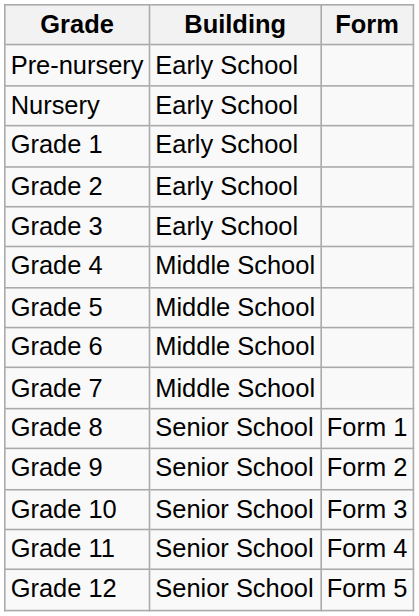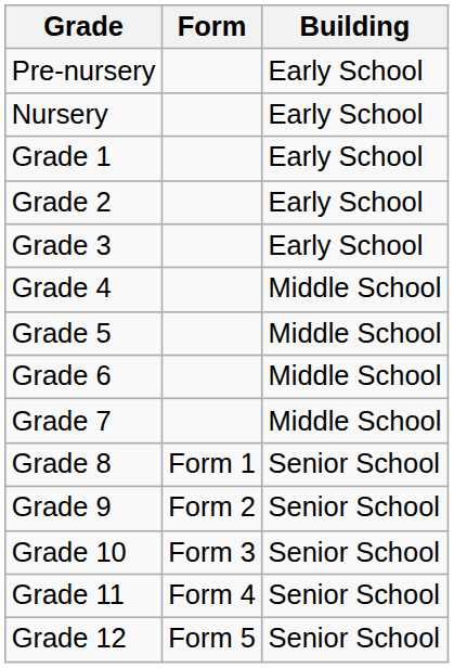 <table class="wikitable sortable mw-collapsible">
 <tr>
 <th>Grade</th>
+<th>Form</th>
 <th>Building</th>
-<th>Form</th>
 </tr>
 <tr>
 <td>Pre-nursery</td>
+<td></td>
 <td>Early School</td>
-<td></td>
 </tr>
 <tr>
 <td>Nursery</td>
+<td></td>
 <td>Early School</td>
-<td></td>
 </tr>
 <tr>
 <td>Grade 1</td>
+<td></td>
 <td>Early School</td>
-<td></td>
 </tr>
 <tr>
 <td>Grade 2</td>
+<td></td>
 <td>Early School</td>
-<td></td>
 </tr>
 <tr>
 <td>Grade 3</td>
+<td></td>
 <td>Early School</td>
-<td></td>
 </tr>
 <tr>
 <td>Grade 4</td>
+<td></td>
 <td>Middle School</td>
-<td></td>
 </tr>
 <tr>
 <td>Grade 5</td>
+<td></td>
 <td>Middle School</td>
-<td></td>
 </tr>
 <tr>
 <td>Grade 6</td>
+<td></td>
 <td>Middle School</td>
-<td></td>
 </tr>
 <tr>
 <td>Grade 7</td>
+<td></td>
 <td>Middle School</td>
-<td></td>
 </tr>
 <tr>
 <td>Grade 8</td>
+<td>Form 1</td>
 <td>Senior School</td>
-<td>Form 1</td>
 </tr>
 <tr>
 <td>Grade 9</td>
+<td>Form 2</td>
 <td>Senior School</td>
-<td>Form 2</td>
 </tr>
 <tr>
 <td>Grade 10</td>
+<td>Form 3</td>
 <td>Senior School</td>
-<td>Form 3</td>
 </tr>
 <tr>
 <td>Grade 11</td>
+<td>Form 4</td>
 <td>Senior School</td>
-<td>Form 4</td>
 </tr>
 <tr>
 <td>Grade 12</td>
+<td>Form 5</td>
 <td>Senior School</td>
-<td>Form 5</td>
 </tr>
 </table>
